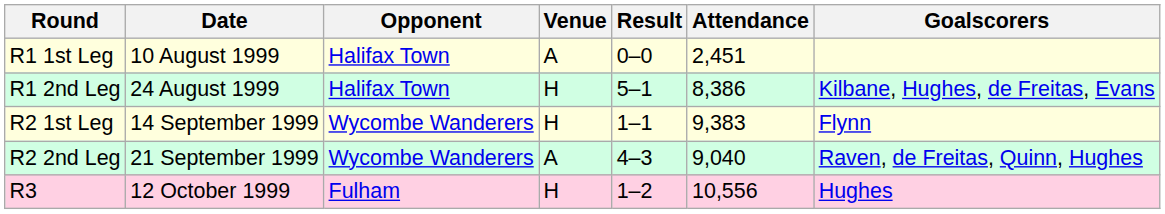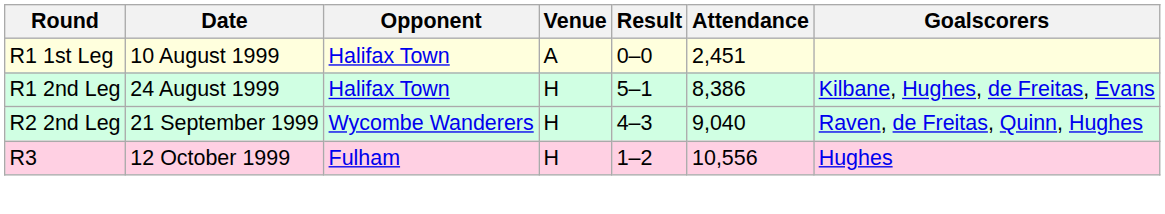 <table class="wikitable">
 <tr>
 <th>Round</th>
 <th>Date</th>
 <th>Opponent</th>
 <th>Venue</th>
 <th>Result</th>
 <th>Attendance</th>
 <th>Goalscorers</th>
 </tr>
 <tr style="background-color: #ffffdd;">
 <td>R1 1st Leg</td>
 <td>10 August 1999</td>
 <td><a href='#'>Halifax Town</a></td>
 <td>A</td>
 <td>0–0</td>
 <td>2,451</td>
 <td></td>
 </tr>
 <tr style="background-color: #d0ffe3;">
 <td>R1 2nd Leg</td>
 <td>24 August 1999</td>
 <td><a href='#'>Halifax Town</a></td>
 <td>H</td>
 <td>5–1</td>
 <td>8,386</td>
 <td><a href='#'>Kilbane</a>, <a href='#'>Hughes</a>, <a href='#'>de Freitas</a>, <a href='#'>Evans</a></td>
 </tr>
-<tr style="background-color: #ffffdd;">
-<td>R2 1st Leg</td>
-<td>14 September 1999</td>
-<td><a href='#'>Wycombe Wanderers</a></td>
-<td>H</td>
-<td>1–1</td>
-<td>9,383</td>
-<td><a href='#'>Flynn</a></td>
-</tr>
 <tr style="background-color: #d0ffe3;">
 <td>R2 2nd Leg</td>
 <td>21 September 1999</td>
 <td><a href='#'>Wycombe Wanderers</a></td>
-<td>A</td>
+<td>H</td>
 <td>4–3</td>
 <td>9,040</td>
 <td><a href='#'>Raven</a>, <a href='#'>de Freitas</a>, <a href='#'>Quinn</a>, <a href='#'>Hughes</a></td>
 </tr>
 <tr style="background-color: #ffd0e3;">
 <td>R3</td>
 <td>12 October 1999</td>
 <td><a href='#'>Fulham</a></td>
 <td>H</td>
 <td>1–2</td>
 <td>10,556</td>
 <td><a href='#'>Hughes</a></td>
 </tr>
 </table>
